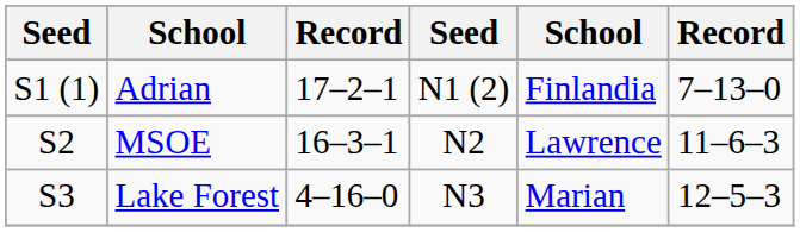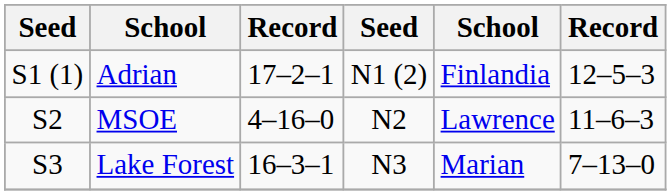 <table class="wikitable">
 <tr>
 <th>Seed</th>
 <th>School</th>
 <th>Record</th>
 <th>Seed</th>
 <th>School</th>
 <th>Record</th>
 </tr>
 <tr>
 <td align=center>S1 (1)</td>
 <td><a href='#'>Adrian</a></td>
 <td>17–2–1</td>
 <td align=center>N1 (2)</td>
 <td><a href='#'>Finlandia</a></td>
-<td>7–13–0</td>
+<td>12–5–3</td>
 </tr>
 <tr>
 <td align=center>S2</td>
 <td><a href='#'>MSOE</a></td>
-<td>16–3–1</td>
+<td>4–16–0</td>
 <td align=center>N2</td>
 <td><a href='#'>Lawrence</a></td>
 <td>11–6–3</td>
 </tr>
 <tr>
 <td align=center>S3</td>
 <td><a href='#'>Lake Forest</a></td>
-<td>4–16–0</td>
+<td>16–3–1</td>
 <td align=center>N3</td>
 <td><a href='#'>Marian</a></td>
-<td>12–5–3</td>
+<td>7–13–0</td>
 </tr>
 <tr>
 </tr>
 </table>
